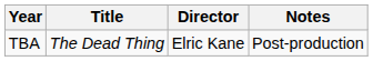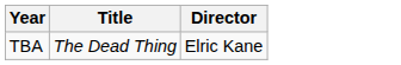 <table class="wikitable">
 <tr>
 <th>Year</th>
 <th>Title</th>
 <th>Director</th>
-<th>Notes</th>
 </tr>
 <tr>
 <td>TBA</td>
 <td><em>The Dead Thing</em></td>
 <td>Elric Kane</td>
-<td>Post-production</td>
 </tr>
 </table>
